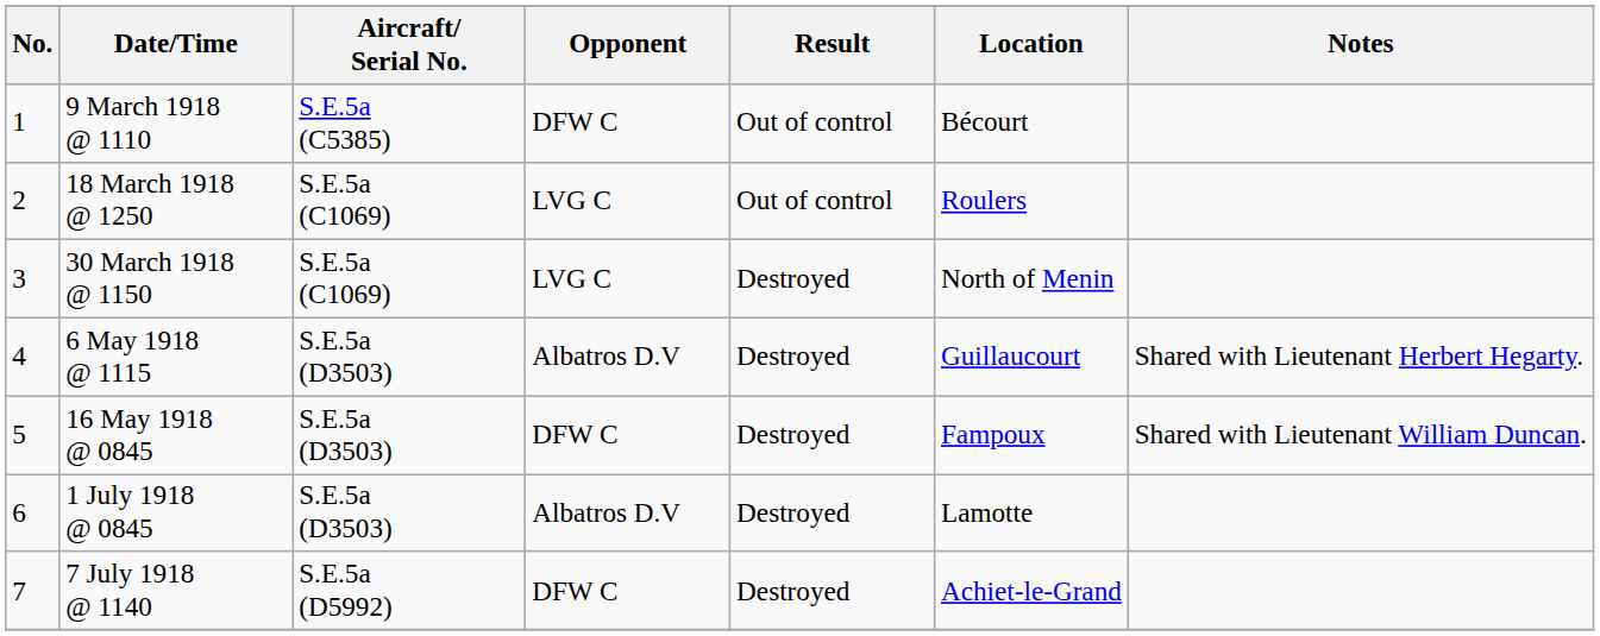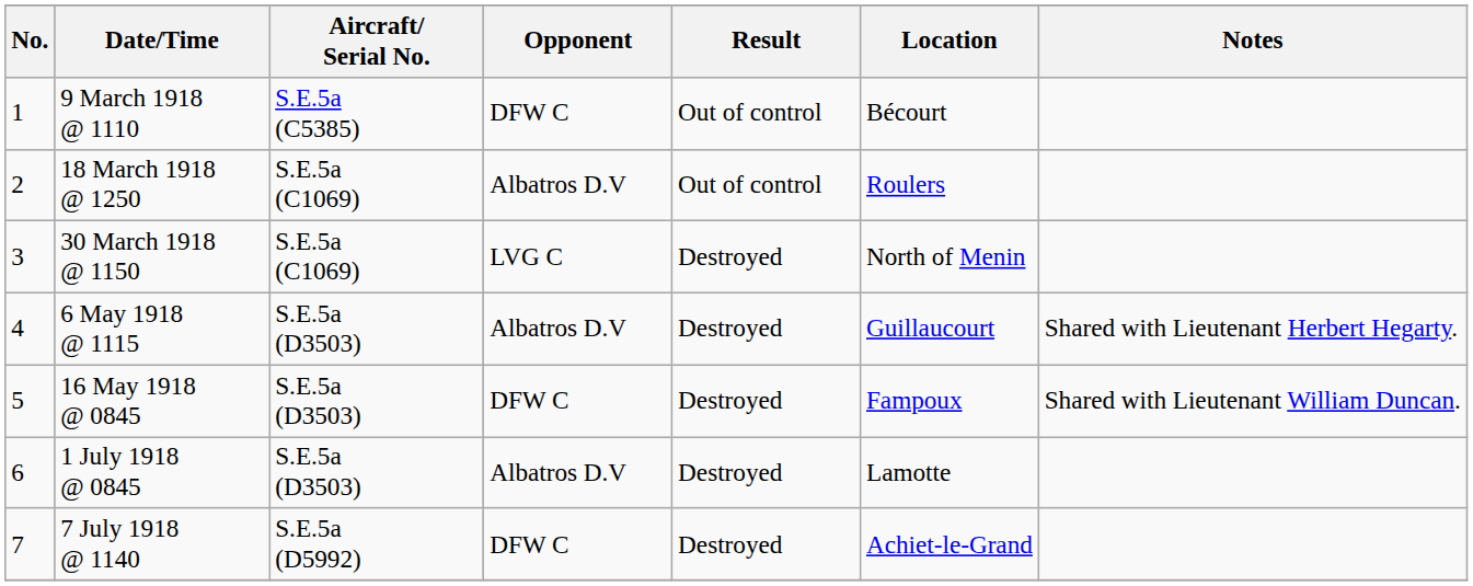 <table class="wikitable" style="font-size:90%;">
 <tr>
 </tr>
 <tr>
 <th>No.</th>
 <th width="115">Date/Time</th>
 <th width="115">Aircraft/<br>Serial No.</th>
 <th width="100">Opponent</th>
 <th width="100">Result</th>
 <th>Location</th>
 <th>Notes</th>
 </tr>
 <tr>
 <td>1</td>
 <td>9 March 1918<br>@ 1110</td>
 <td><a href='#'>S.E.5a</a><br>(C5385)</td>
 <td>DFW C</td>
 <td>Out of control</td>
 <td>Bécourt </td>
 <td></td>
 </tr>
 <tr>
 <td>2</td>
 <td>18 March 1918<br>@ 1250</td>
 <td>S.E.5a<br>(C1069)</td>
-<td>LVG C</td>
+<td>Albatros D.V</td>
 <td>Out of control</td>
 <td><a href='#'>Roulers</a></td>
 <td></td>
 </tr>
 <tr>
 <td>3</td>
 <td>30 March 1918<br>@ 1150</td>
 <td>S.E.5a<br>(C1069)</td>
 <td>LVG C</td>
 <td>Destroyed</td>
 <td>North of <a href='#'>Menin</a></td>
 <td></td>
 </tr>
 <tr>
 <td>4</td>
 <td>6 May 1918<br>@ 1115</td>
 <td>S.E.5a<br>(D3503)</td>
 <td>Albatros D.V</td>
 <td>Destroyed</td>
 <td><a href='#'>Guillaucourt</a></td>
 <td>Shared with Lieutenant <a href='#'>Herbert Hegarty</a>.</td>
 </tr>
 <tr>
 <td>5</td>
 <td>16 May 1918<br>@ 0845</td>
 <td>S.E.5a<br>(D3503)</td>
 <td>DFW C</td>
 <td>Destroyed</td>
 <td><a href='#'>Fampoux</a></td>
 <td>Shared with Lieutenant <a href='#'>William Duncan</a>.</td>
 </tr>
 <tr>
 <td>6</td>
 <td>1 July 1918<br>@ 0845</td>
 <td>S.E.5a<br>(D3503)</td>
 <td>Albatros D.V</td>
 <td>Destroyed</td>
 <td>Lamotte</td>
 <td></td>
 </tr>
 <tr>
 <td>7</td>
 <td>7 July 1918<br>@ 1140</td>
 <td>S.E.5a<br>(D5992)</td>
 <td>DFW C</td>
 <td>Destroyed</td>
 <td><a href='#'>Achiet-le-Grand</a></td>
 <td></td>
 </tr>
 <tr>
 </tr>
 </table>
